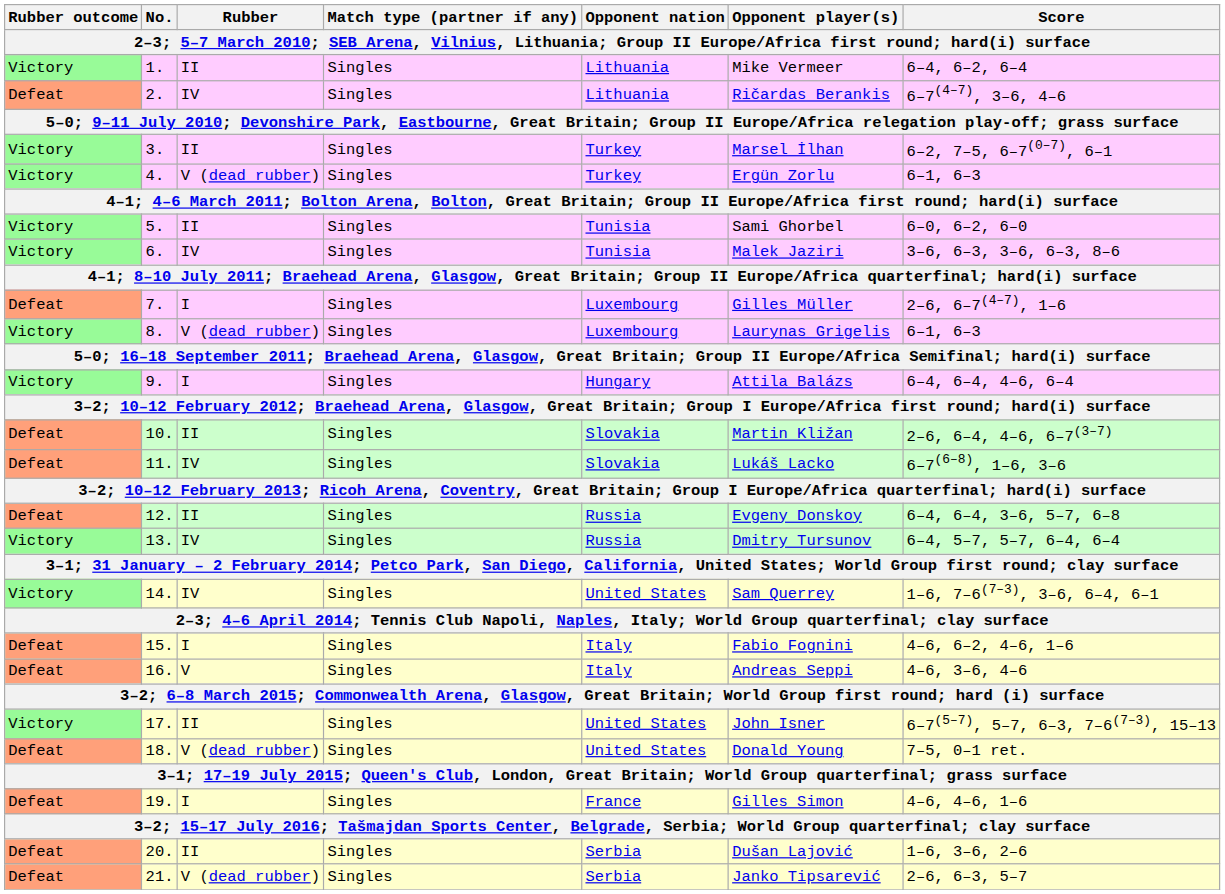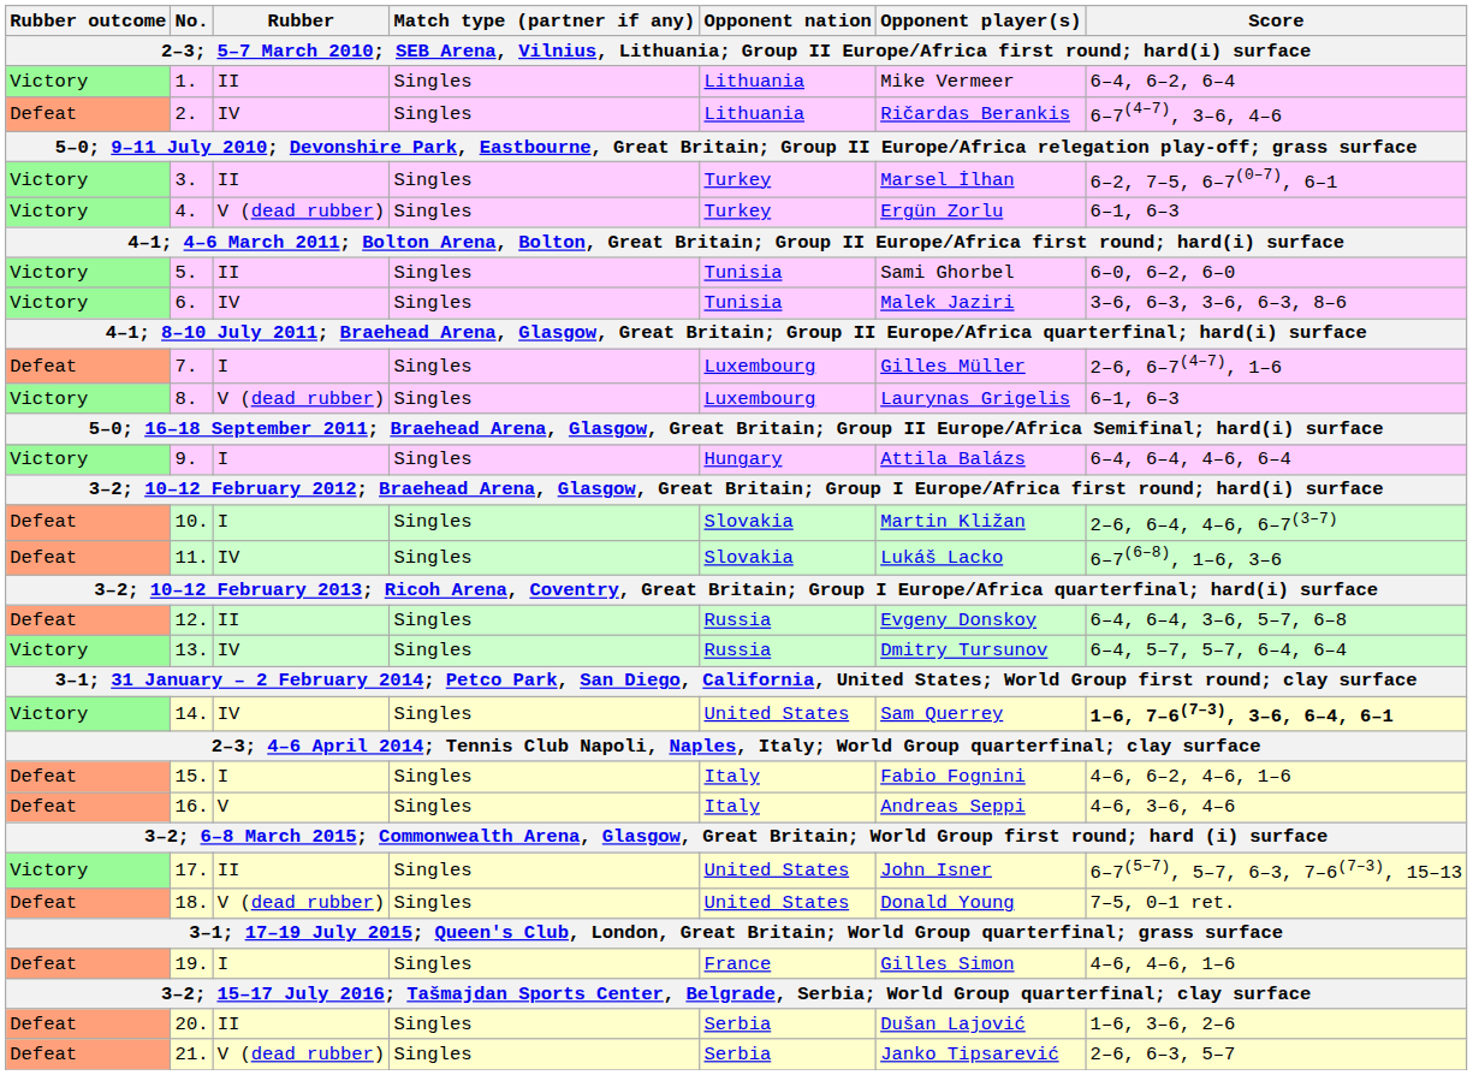 <table class=wikitable>
 <tr>
 <th scope="col">Rubber outcome</th>
 <th scope="col">No.</th>
 <th scope="col">Rubber</th>
 <th scope="col">Match type (partner if any)</th>
 <th scope="col">Opponent nation</th>
 <th scope="col">Opponent player(s)</th>
 <th scope="col">Score</th>
 </tr>
 <tr>
 <th colspan=7>2–3; <a href='#'>5–7 March 2010</a>; <a href='#'>SEB Arena</a>, <a href='#'>Vilnius</a>, Lithuania; Group II Europe/Africa first round; hard(i) surface</th>
 </tr>
 <tr style="background:#fcf;">
 <td bgcolor=98FB98>Victory</td>
 <td>1.</td>
 <td>II</td>
 <td>Singles</td>
 <td><a href='#'>Lithuania</a></td>
 <td>Mike Vermeer</td>
 <td>6–4, 6–2, 6–4</td>
 </tr>
 <tr style="background:#fcf;">
 <td bgcolor=FFA07A>Defeat</td>
 <td>2.</td>
 <td>IV</td>
 <td>Singles</td>
 <td><a href='#'>Lithuania</a></td>
 <td><a href='#'>Ričardas Berankis</a></td>
 <td>6–7<sup>(4–7)</sup>, 3–6, 4–6</td>
 </tr>
 <tr>
 <th colspan=7>5–0; <a href='#'>9–11 July 2010</a>; <a href='#'>Devonshire Park</a>, <a href='#'>Eastbourne</a>, Great Britain; Group II Europe/Africa relegation play-off; grass surface</th>
 </tr>
 <tr style="background:#fcf;">
 <td bgcolor=98FB98>Victory</td>
 <td>3.</td>
 <td>II</td>
 <td>Singles</td>
 <td><a href='#'>Turkey</a></td>
 <td><a href='#'>Marsel İlhan</a></td>
 <td>6–2, 7–5, 6–7<sup>(0–7)</sup>, 6–1</td>
 </tr>
 <tr style="background:#fcf;">
 <td bgcolor=98FB98>Victory</td>
 <td>4.</td>
 <td>V (<a href='#'>dead rubber</a>)</td>
 <td>Singles</td>
 <td><a href='#'>Turkey</a></td>
 <td><a href='#'>Ergün Zorlu</a></td>
 <td>6–1, 6–3</td>
 </tr>
 <tr>
 <th colspan=7>4–1; <a href='#'>4–6 March 2011</a>; <a href='#'>Bolton Arena</a>, <a href='#'>Bolton</a>, Great Britain; Group II Europe/Africa first round; hard(i) surface</th>
 </tr>
 <tr style="background:#fcf;">
 <td bgcolor=98FB98>Victory</td>
 <td>5.</td>
 <td>II</td>
 <td>Singles</td>
 <td><a href='#'>Tunisia</a></td>
 <td>Sami Ghorbel</td>
 <td>6–0, 6–2, 6–0</td>
 </tr>
 <tr style="background:#fcf;">
 <td bgcolor=98FB98>Victory</td>
 <td>6.</td>
 <td>IV</td>
 <td>Singles</td>
 <td><a href='#'>Tunisia</a></td>
 <td><a href='#'>Malek Jaziri</a></td>
 <td>3–6, 6–3, 3–6, 6–3, 8–6</td>
 </tr>
 <tr>
 <th colspan=7>4–1; <a href='#'>8–10 July 2011</a>; <a href='#'>Braehead Arena</a>, <a href='#'>Glasgow</a>, Great Britain; Group II Europe/Africa quarterfinal; hard(i) surface</th>
 </tr>
 <tr style="background:#fcf;">
 <td bgcolor=FFA07A>Defeat</td>
 <td>7.</td>
 <td>I</td>
 <td>Singles</td>
 <td><a href='#'>Luxembourg</a></td>
 <td><a href='#'>Gilles Müller</a></td>
 <td>2–6, 6–7<sup>(4–7)</sup>, 1–6</td>
 </tr>
 <tr style="background:#fcf;">
 <td bgcolor=98FB98>Victory</td>
 <td>8.</td>
 <td>V (<a href='#'>dead rubber</a>)</td>
 <td>Singles</td>
 <td><a href='#'>Luxembourg</a></td>
 <td><a href='#'>Laurynas Grigelis</a></td>
 <td>6–1, 6–3</td>
 </tr>
 <tr>
 <th colspan=7>5–0; <a href='#'>16–18 September 2011</a>; <a href='#'>Braehead Arena</a>, <a href='#'>Glasgow</a>, Great Britain; Group II Europe/Africa Semifinal; hard(i) surface</th>
 </tr>
 <tr style="background:#fcf;">
 <td bgcolor=98FB98>Victory</td>
 <td>9.</td>
 <td>I</td>
 <td>Singles</td>
 <td><a href='#'>Hungary</a></td>
 <td><a href='#'>Attila Balázs</a></td>
 <td>6–4, 6–4, 4–6, 6–4</td>
 </tr>
 <tr>
 <th colspan=7>3–2; <a href='#'>10–12 February 2012</a>; <a href='#'>Braehead Arena</a>, <a href='#'>Glasgow</a>, Great Britain; Group I Europe/Africa first round; hard(i) surface</th>
 </tr>
 <tr style="background:#cfc;">
 <td bgcolor=FFA07A>Defeat</td>
 <td>10.</td>
-<td>II</td>
+<td>I</td>
 <td>Singles</td>
 <td><a href='#'>Slovakia</a></td>
 <td><a href='#'>Martin Kližan</a></td>
 <td>2–6, 6–4, 4–6, 6–7<sup>(3–7)</sup></td>
 </tr>
 <tr style="background:#cfc;">
 <td bgcolor=FFA07A>Defeat</td>
 <td>11.</td>
 <td>IV</td>
 <td>Singles</td>
 <td><a href='#'>Slovakia</a></td>
 <td><a href='#'>Lukáš Lacko</a></td>
 <td>6–7<sup>(6–8)</sup>, 1–6, 3–6</td>
 </tr>
 <tr>
 <th colspan=7>3–2; <a href='#'>10–12 February 2013</a>; <a href='#'>Ricoh Arena</a>, <a href='#'>Coventry</a>, Great Britain; Group I Europe/Africa quarterfinal; hard(i) surface</th>
 </tr>
 <tr style="background:#cfc;">
 <td bgcolor=FFA07A>Defeat</td>
 <td>12.</td>
 <td>II</td>
 <td>Singles</td>
 <td><a href='#'>Russia</a></td>
 <td><a href='#'>Evgeny Donskoy</a></td>
 <td>6–4, 6–4, 3–6, 5–7, 6–8</td>
 </tr>
 <tr style="background:#cfc;">
 <td bgcolor=98FB98>Victory</td>
 <td>13.</td>
 <td>IV</td>
 <td>Singles</td>
 <td><a href='#'>Russia</a></td>
 <td><a href='#'>Dmitry Tursunov</a></td>
 <td>6–4, 5–7, 5–7, 6–4, 6–4</td>
 </tr>
 <tr>
 <th colspan=7>3–1; <a href='#'>31 January – 2 February 2014</a>; <a href='#'>Petco Park</a>, <a href='#'>San Diego</a>, <a href='#'>California</a>, United States; World Group first round; clay surface</th>
 </tr>
 <tr style="background:#ffc;">
 <td bgcolor=98FB98>Victory</td>
 <td>14.</td>
 <td>IV</td>
 <td>Singles</td>
 <td><a href='#'>United States</a></td>
 <td><a href='#'>Sam Querrey</a></td>
-<td>1–6, 7–6<sup>(7–3)</sup>, 3–6, 6–4, 6–1</td>
+<td><strong>1–6, 7–6<sup>(7–3)</sup>, 3–6, 6–4, 6–1</strong></td>
 </tr>
 <tr>
 <th colspan=7>2–3; <a href='#'>4–6 April 2014</a>; Tennis Club Napoli, <a href='#'>Naples</a>, Italy; World Group quarterfinal; clay surface</th>
 </tr>
 <tr style="background:#ffc;">
 <td bgcolor=FFA07A>Defeat</td>
 <td>15.</td>
 <td>I</td>
 <td>Singles</td>
 <td><a href='#'>Italy</a></td>
 <td><a href='#'>Fabio Fognini</a></td>
 <td>4–6, 6–2, 4–6, 1–6</td>
 </tr>
 <tr style="background:#ffc;">
 <td bgcolor=FFA07A>Defeat</td>
 <td>16.</td>
 <td>V</td>
 <td>Singles</td>
 <td><a href='#'>Italy</a></td>
 <td><a href='#'>Andreas Seppi</a></td>
 <td>4–6, 3–6, 4–6</td>
 </tr>
 <tr>
 <th colspan=7>3–2; <a href='#'>6–8 March 2015</a>; <a href='#'>Commonwealth Arena</a>, <a href='#'>Glasgow</a>, Great Britain; World Group first round; hard (i) surface</th>
 </tr>
 <tr style="background:#ffc;">
 <td bgcolor=98FB98>Victory</td>
 <td>17.</td>
 <td>II</td>
 <td>Singles</td>
 <td><a href='#'>United States</a></td>
 <td><a href='#'>John Isner</a></td>
 <td>6–7<sup>(5–7)</sup>, 5–7, 6–3, 7–6<sup>(7–3)</sup>, 15–13</td>
 </tr>
 <tr style="background:#ffc;">
 <td bgcolor=FFA07A>Defeat</td>
 <td>18.</td>
 <td>V (<a href='#'>dead rubber</a>)</td>
 <td>Singles</td>
 <td><a href='#'>United States</a></td>
 <td><a href='#'>Donald Young</a></td>
 <td>7–5, 0–1 ret.</td>
 </tr>
 <tr>
 <th colspan=7>3–1; <a href='#'>17–19 July 2015</a>; <a href='#'>Queen's Club</a>, London, Great Britain; World Group quarterfinal; grass surface</th>
 </tr>
 <tr style="background:#ffc;">
 <td bgcolor=FFA07A>Defeat</td>
 <td>19.</td>
 <td>I</td>
 <td>Singles</td>
 <td><a href='#'>France</a></td>
 <td><a href='#'>Gilles Simon</a></td>
 <td>4–6, 4–6, 1–6</td>
 </tr>
 <tr>
 <th colspan=7>3–2; <a href='#'>15–17 July 2016</a>; <a href='#'>Tašmajdan Sports Center</a>, <a href='#'>Belgrade</a>, Serbia; World Group quarterfinal; clay surface</th>
 </tr>
 <tr style="background:#ffc;">
 <td bgcolor=FFA07A>Defeat</td>
 <td>20.</td>
 <td>II</td>
 <td>Singles</td>
 <td><a href='#'>Serbia</a></td>
 <td><a href='#'>Dušan Lajović</a></td>
 <td>1–6, 3–6, 2–6</td>
 </tr>
 <tr style="background:#ffc;">
 <td bgcolor=FFA07A>Defeat</td>
 <td>21.</td>
 <td>V (<a href='#'>dead rubber</a>)</td>
 <td>Singles</td>
 <td><a href='#'>Serbia</a></td>
 <td><a href='#'>Janko Tipsarević</a></td>
 <td>2–6, 6–3, 5–7</td>
 </tr>
 </table>
